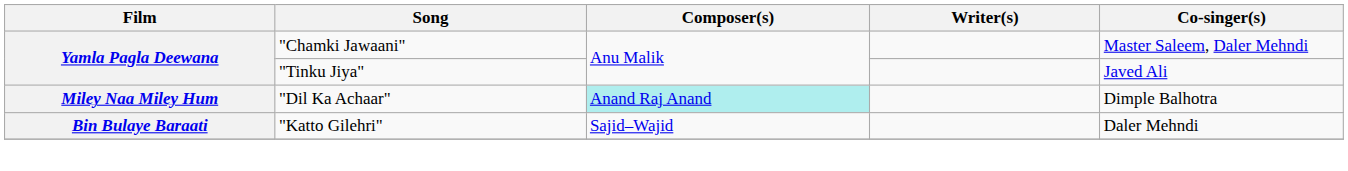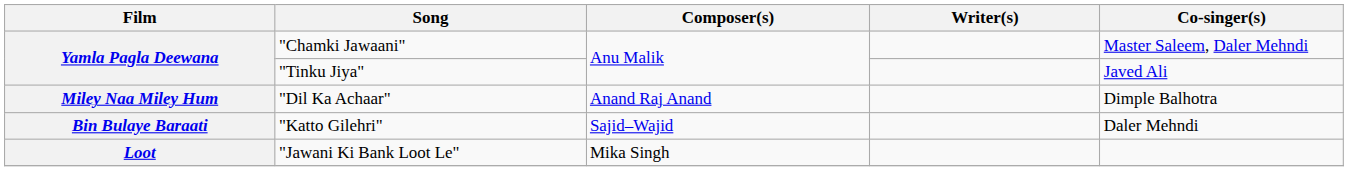 <table class="wikitable plainrowheaders" width="100%" textcolor:#000;">
 <tr>
 <th scope="col" width=20%><strong>Film</strong></th>
 <th scope="col" width=23%><strong>Song</strong></th>
 <th scope="col" width=21%><strong>Composer(s)</strong></th>
 <th scope="col" width=17%><strong>Writer(s)</strong></th>
 <th scope="col" width=18%><strong>Co-singer(s)</strong></th>
 </tr>
 <tr>
 <th scope="row" rowspan="2"><em><a href='#'>Yamla Pagla Deewana</a></em></th>
 <td>"Chamki Jawaani"</td>
 <td rowspan="2"><a href='#'>Anu Malik</a></td>
 <td></td>
 <td><a href='#'>Master Saleem</a>, <a href='#'>Daler Mehndi</a></td>
 </tr>
 <tr>
 <td>"Tinku Jiya"</td>
 <td></td>
 <td><a href='#'>Javed Ali</a></td>
 </tr>
 <tr>
 <th scope="row"><em><a href='#'>Miley Naa Miley Hum</a></em></th>
 <td>"Dil Ka Achaar"</td>
-<td style="background: paleturquoise;"><a href='#'>Anand Raj Anand</a></td>
+<td><a href='#'>Anand Raj Anand</a></td>
 <td></td>
 <td>Dimple Balhotra</td>
 </tr>
 <tr>
 <th scope="row"><em><a href='#'>Bin Bulaye Baraati</a></em></th>
 <td>"Katto Gilehri"</td>
 <td><a href='#'>Sajid–Wajid</a></td>
 <td></td>
 <td>Daler Mehndi</td>
 </tr>
 <tr>
+<th scope="row"><em><a href='#'>Loot</a></em></th>
+<td>"Jawani Ki Bank Loot Le"</td>
+<td>Mika Singh</td>
+<td></td>
+<td></td>
+</tr>
+<tr>
 </tr>
 </table>
